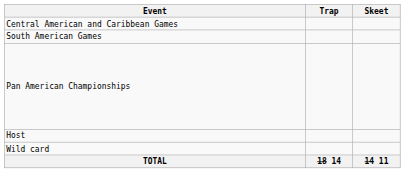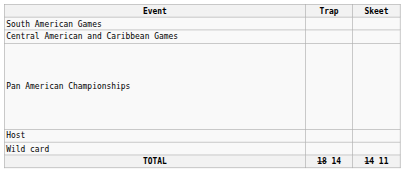 <table class=wikitable style="text-align:left" width=650>
 <tr>
 <th>Event</th>
 <th>Trap</th>
 <th>Skeet</th>
 </tr>
 <tr>
-<td>Central American and Caribbean Games</td>
+<td>South American Games</td>
 <td><br></td>
 <td></td>
 </tr>
 <tr>
-<td>South American Games</td>
+<td>Central American and Caribbean Games</td>
 <td><br></td>
 <td></td>
 </tr>
 <tr>
 <td>Pan American Championships</td>
 <td><br><br><br><br><br><br><br><br><br></td>
 <td><br><br><br><br><br><br><br><br><br></td>
 </tr>
 <tr>
 <td>Host</td>
 <td></td>
 <td></td>
 </tr>
 <tr>
 <td>Wild card</td>
 <td></td>
 <td></td>
 </tr>
 <tr>
 <th>TOTAL</th>
 <th><s>18</s> 14</th>
 <th><s>14</s> 11</th>
 </tr>
 </table>
